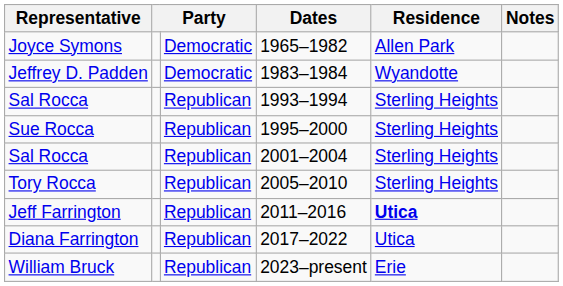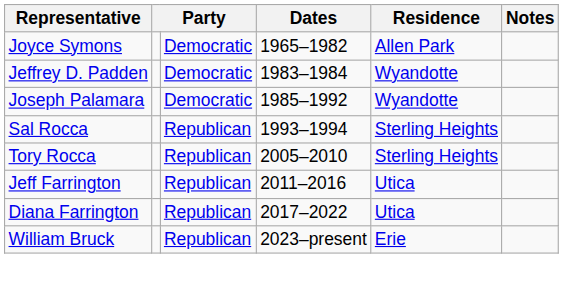 <table class=wikitable>
 <tr valign=bottom>
 <th>Representative</th>
 <th colspan="2">Party</th>
 <th>Dates</th>
 <th>Residence</th>
 <th>Notes</th>
 </tr>
 <tr>
 <td><a href='#'>Joyce Symons</a></td>
 <td bgcolor=></td>
 <td><a href='#'>Democratic</a></td>
 <td>1965–1982</td>
 <td><a href='#'>Allen Park</a></td>
 <td></td>
 </tr>
 <tr>
 <td><a href='#'>Jeffrey D. Padden</a></td>
 <td bgcolor=></td>
 <td><a href='#'>Democratic</a></td>
 <td>1983–1984</td>
 <td><a href='#'>Wyandotte</a></td>
 <td></td>
 </tr>
 <tr>
-<td><a href='#'>Sal Rocca</a></td>
+<td><a href='#'>Joseph Palamara</a></td>
 <td bgcolor=></td>
-<td><a href='#'>Republican</a></td>
-<td>1993–1994</td>
-<td><a href='#'>Sterling Heights</a></td>
-<td></td>
-</tr>
-<tr>
-<td><a href='#'>Sue Rocca</a></td>
-<td bgcolor=></td>
-<td><a href='#'>Republican</a></td>
-<td>1995–2000</td>
-<td><a href='#'>Sterling Heights</a></td>
+<td><a href='#'>Democratic</a></td>
+<td>1985–1992</td>
+<td><a href='#'>Wyandotte</a></td>
 <td></td>
 </tr>
 <tr>
 <td><a href='#'>Sal Rocca</a></td>
 <td bgcolor=></td>
 <td><a href='#'>Republican</a></td>
-<td>2001–2004</td>
+<td>1993–1994</td>
 <td><a href='#'>Sterling Heights</a></td>
 <td></td>
 </tr>
 <tr>
 <td><a href='#'>Tory Rocca</a></td>
 <td bgcolor=></td>
 <td><a href='#'>Republican</a></td>
 <td>2005–2010</td>
 <td><a href='#'>Sterling Heights</a></td>
 <td></td>
 </tr>
 <tr>
 <td><a href='#'>Jeff Farrington</a></td>
 <td bgcolor=></td>
 <td><a href='#'>Republican</a></td>
 <td>2011–2016</td>
-<td><strong><a href='#'>Utica</a></strong></td>
+<td><a href='#'>Utica</a></td>
 <td></td>
 </tr>
 <tr>
 <td><a href='#'>Diana Farrington</a></td>
 <td bgcolor=></td>
 <td><a href='#'>Republican</a></td>
 <td>2017–2022</td>
 <td><a href='#'>Utica</a></td>
 <td></td>
 </tr>
 <tr>
 <td><a href='#'>William Bruck</a></td>
 <td bgcolor=></td>
 <td><a href='#'>Republican</a></td>
 <td>2023–present</td>
 <td><a href='#'>Erie</a></td>
 <td></td>
 </tr>
 </table>
